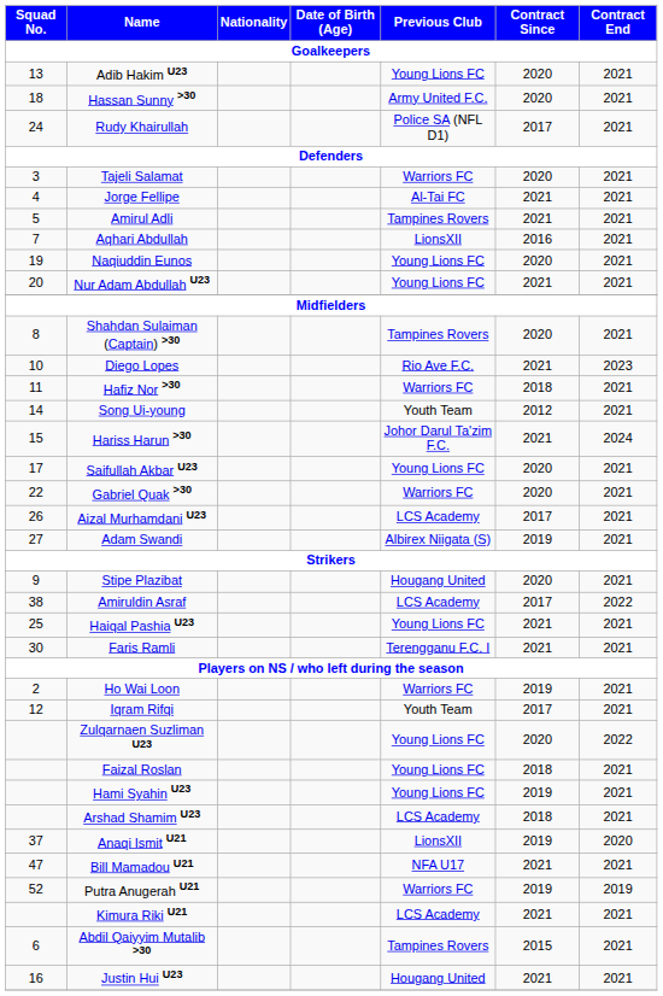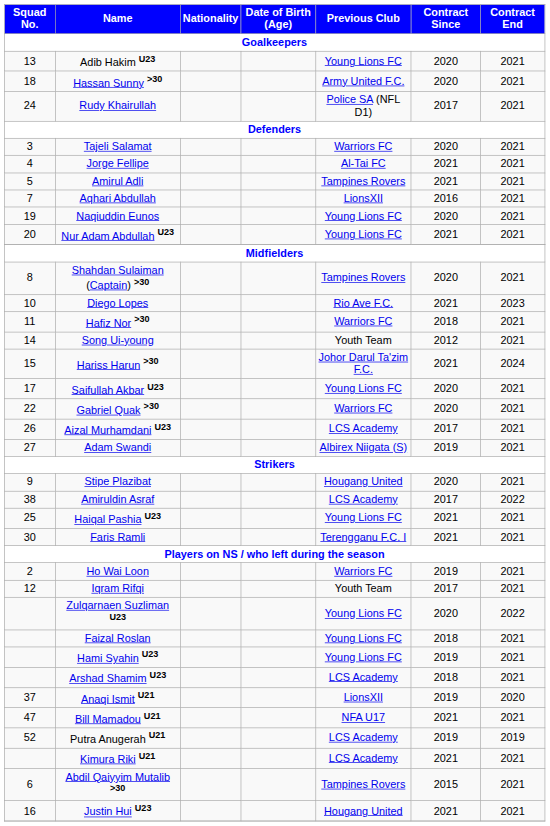 <table class="wikitable" style="text-align:center; font-size:100%; width:90%;">
 <tr>
 <th style="background:Blue; color:white; text-align:center;">Squad No.</th>
 <th style="background:Blue; color:white; text-align:center;">Name</th>
 <th style="background:Blue; color:white; text-align:center;">Nationality</th>
 <th style="background:Blue; color:white; text-align:center;">Date of Birth (Age)</th>
 <th style="background:Blue; color:white; text-align:center;">Previous Club</th>
 <th style="background:Blue; color:white; text-align:center;">Contract Since</th>
 <th style="background:Blue; color:white; text-align:center;">Contract End</th>
 </tr>
 <tr>
 <th colspan="8" style="background:white; color:blue; text-align:center">Goalkeepers</th>
 </tr>
 <tr>
 <td>13</td>
 <td>Adib Hakim <sup><strong>U23</strong></sup></td>
 <td></td>
 <td></td>
 <td> <a href='#'>Young Lions FC</a></td>
 <td>2020</td>
 <td>2021</td>
 </tr>
 <tr>
 <td>18</td>
 <td><a href='#'>Hassan Sunny</a> <sup><strong>>30</strong></sup></td>
 <td></td>
 <td></td>
 <td> <a href='#'>Army United F.C.</a></td>
 <td>2020</td>
 <td>2021</td>
 </tr>
 <tr>
 <td>24</td>
 <td><a href='#'>Rudy Khairullah</a></td>
 <td></td>
 <td></td>
 <td> <a href='#'>Police SA</a> (NFL D1)</td>
 <td>2017</td>
 <td>2021</td>
 </tr>
 <tr>
 <th colspan="8" style="background:white; color:blue; text-align:center">Defenders</th>
 </tr>
 <tr>
 <td>3</td>
 <td><a href='#'>Tajeli Salamat</a></td>
 <td></td>
 <td></td>
 <td> <a href='#'>Warriors FC</a></td>
 <td>2020</td>
 <td>2021</td>
 </tr>
 <tr>
 <td>4</td>
 <td><a href='#'>Jorge Fellipe</a></td>
 <td></td>
 <td></td>
 <td> <a href='#'>Al-Tai FC</a></td>
 <td>2021</td>
 <td>2021</td>
 </tr>
 <tr>
 <td>5</td>
 <td><a href='#'>Amirul Adli</a></td>
 <td></td>
 <td></td>
 <td> <a href='#'>Tampines Rovers</a></td>
 <td>2021</td>
 <td>2021</td>
 </tr>
 <tr>
 <td>7</td>
 <td><a href='#'>Aqhari Abdullah</a></td>
 <td></td>
 <td></td>
 <td> <a href='#'>LionsXII</a></td>
 <td>2016</td>
 <td>2021</td>
 </tr>
 <tr>
 <td>19</td>
 <td><a href='#'>Naqiuddin Eunos</a></td>
 <td></td>
 <td></td>
 <td> <a href='#'>Young Lions FC</a></td>
 <td>2020</td>
 <td>2021</td>
 </tr>
 <tr>
 <td>20</td>
 <td><a href='#'>Nur Adam Abdullah</a> <sup><strong>U23</strong></sup></td>
 <td></td>
 <td></td>
 <td> <a href='#'>Young Lions FC</a></td>
 <td>2021</td>
 <td>2021</td>
 </tr>
 <tr>
 </tr>
 <tr>
 <th colspan="8" style="background:white; color:blue; text-align:center">Midfielders</th>
 </tr>
 <tr>
 <td>8</td>
 <td><a href='#'>Shahdan Sulaiman</a> (<a href='#'>Captain</a>) <sup><strong>>30</strong></sup></td>
 <td></td>
 <td></td>
 <td> <a href='#'>Tampines Rovers</a></td>
 <td>2020</td>
 <td>2021</td>
 </tr>
 <tr>
 <td>10</td>
 <td><a href='#'>Diego Lopes</a></td>
 <td></td>
 <td></td>
 <td> <a href='#'>Rio Ave F.C.</a></td>
 <td>2021</td>
 <td>2023</td>
 </tr>
 <tr>
 <td>11</td>
 <td><a href='#'>Hafiz Nor</a> <sup><strong>>30</strong></sup></td>
 <td></td>
 <td></td>
 <td> <a href='#'>Warriors FC</a></td>
 <td>2018</td>
 <td>2021</td>
 </tr>
 <tr>
 <td>14</td>
 <td><a href='#'>Song Ui-young</a></td>
 <td></td>
 <td></td>
 <td>Youth Team</td>
 <td>2012</td>
 <td>2021</td>
 </tr>
 <tr>
 <td>15</td>
 <td><a href='#'>Hariss Harun</a> <sup><strong>>30</strong></sup></td>
 <td></td>
 <td></td>
 <td> <a href='#'>Johor Darul Ta'zim F.C.</a></td>
 <td>2021</td>
 <td>2024</td>
 </tr>
 <tr>
 <td>17</td>
 <td><a href='#'>Saifullah Akbar</a> <sup><strong>U23</strong></sup></td>
 <td></td>
 <td></td>
 <td> <a href='#'>Young Lions FC</a></td>
 <td>2020</td>
 <td>2021</td>
 </tr>
 <tr>
 <td>22</td>
 <td><a href='#'>Gabriel Quak</a> <sup><strong>>30</strong></sup></td>
 <td></td>
 <td></td>
 <td> <a href='#'>Warriors FC</a></td>
 <td>2020</td>
 <td>2021</td>
 </tr>
 <tr>
 <td>26</td>
 <td><a href='#'>Aizal Murhamdani</a> <sup><strong>U23</strong></sup></td>
 <td></td>
 <td></td>
 <td> <a href='#'>LCS Academy</a></td>
 <td>2017</td>
 <td>2021</td>
 </tr>
 <tr>
 <td>27</td>
 <td><a href='#'>Adam Swandi</a></td>
 <td></td>
 <td></td>
 <td> <a href='#'>Albirex Niigata (S)</a></td>
 <td>2019</td>
 <td>2021</td>
 </tr>
 <tr>
 <th colspan="8" style="background:white; color:blue; text-align:center">Strikers</th>
 </tr>
 <tr>
 <td>9</td>
 <td><a href='#'>Stipe Plazibat</a></td>
 <td></td>
 <td></td>
 <td> <a href='#'>Hougang United</a></td>
 <td>2020</td>
 <td>2021</td>
 </tr>
 <tr>
 <td>38</td>
 <td><a href='#'>Amiruldin Asraf</a></td>
 <td></td>
 <td></td>
 <td> <a href='#'>LCS Academy</a></td>
 <td>2017</td>
 <td>2022</td>
 </tr>
 <tr>
 <td>25</td>
 <td><a href='#'>Haiqal Pashia</a> <sup><strong>U23</strong></sup></td>
 <td></td>
 <td></td>
 <td> <a href='#'>Young Lions FC</a></td>
 <td>2021</td>
 <td>2021</td>
 </tr>
 <tr>
 <td>30</td>
 <td><a href='#'>Faris Ramli</a></td>
 <td></td>
 <td></td>
 <td> <a href='#'>Terengganu F.C. I</a></td>
 <td>2021</td>
 <td>2021</td>
 </tr>
 <tr>
 <th colspan="8" style="background:white; color:blue; text-align:center">Players on NS / who left during the season</th>
 </tr>
 <tr>
 <td>2</td>
 <td><a href='#'>Ho Wai Loon</a></td>
 <td></td>
 <td></td>
 <td> <a href='#'>Warriors FC</a></td>
 <td>2019</td>
 <td>2021</td>
 </tr>
 <tr>
 <td>12</td>
 <td><a href='#'>Iqram Rifqi</a></td>
 <td></td>
 <td></td>
 <td>Youth Team</td>
 <td>2017</td>
 <td>2021</td>
 </tr>
 <tr>
 <td></td>
 <td><a href='#'>Zulqarnaen Suzliman</a> <sup><strong>U23</strong></sup></td>
 <td></td>
 <td></td>
 <td> <a href='#'>Young Lions FC</a></td>
 <td>2020</td>
 <td>2022</td>
 </tr>
 <tr>
 <td></td>
 <td><a href='#'>Faizal Roslan</a></td>
 <td></td>
 <td></td>
 <td> <a href='#'>Young Lions FC</a></td>
 <td>2018</td>
 <td>2021</td>
 </tr>
 <tr>
 <td></td>
 <td><a href='#'>Hami Syahin</a> <sup><strong>U23</strong></sup></td>
 <td></td>
 <td></td>
 <td> <a href='#'>Young Lions FC</a></td>
 <td>2019</td>
 <td>2021</td>
 </tr>
 <tr>
 <td></td>
 <td><a href='#'>Arshad Shamim</a> <sup><strong>U23</strong></sup></td>
 <td></td>
 <td></td>
 <td> <a href='#'>LCS Academy</a></td>
 <td>2018</td>
 <td>2021</td>
 </tr>
 <tr>
 <td>37</td>
 <td><a href='#'>Anaqi Ismit</a> <sup><strong>U21</strong></sup></td>
 <td></td>
 <td></td>
 <td> <a href='#'>LionsXII</a></td>
 <td>2019</td>
 <td>2020</td>
 </tr>
 <tr>
 <td>47</td>
 <td><a href='#'>Bill Mamadou</a> <sup><strong>U21</strong></sup></td>
 <td></td>
 <td></td>
 <td> <a href='#'>NFA U17</a></td>
 <td>2021</td>
 <td>2021</td>
 </tr>
 <tr>
 <td>52</td>
 <td>Putra Anugerah <sup><strong>U21</strong></sup></td>
 <td></td>
 <td></td>
-<td> <a href='#'>Warriors FC</a></td>
+<td> <a href='#'>LCS Academy</a></td>
 <td>2019</td>
 <td>2019</td>
 </tr>
 <tr>
 <td></td>
 <td><a href='#'>Kimura Riki</a> <sup><strong>U21</strong></sup></td>
 <td></td>
 <td></td>
 <td> <a href='#'>LCS Academy</a></td>
 <td>2021</td>
 <td>2021</td>
 </tr>
 <tr>
 <td>6</td>
 <td><a href='#'>Abdil Qaiyyim Mutalib</a> <sup><strong>>30</strong></sup></td>
 <td></td>
 <td></td>
 <td> <a href='#'>Tampines Rovers</a></td>
 <td>2015</td>
 <td>2021</td>
 </tr>
 <tr>
 <td>16</td>
 <td><a href='#'>Justin Hui</a> <sup><strong>U23</strong></sup></td>
 <td></td>
 <td></td>
 <td> <a href='#'>Hougang United</a></td>
 <td>2021</td>
 <td>2021</td>
 </tr>
 <tr>
 </tr>
 </table>
